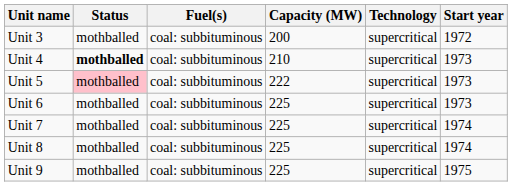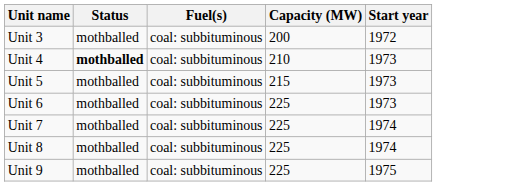 <table class="wikitable">
 <tr>
 <th>Unit name</th>
 <th>Status</th>
 <th>Fuel(s)</th>
 <th>Capacity (MW)</th>
-<th>Technology</th>
 <th>Start year</th>
 </tr>
 <tr>
 <td>Unit 3</td>
 <td>mothballed</td>
 <td>coal: subbituminous</td>
 <td>200</td>
-<td>supercritical</td>
 <td>1972</td>
 </tr>
 <tr>
 <td>Unit 4</td>
 <td><strong>mothballed</strong></td>
 <td>coal: subbituminous</td>
 <td>210</td>
-<td>supercritical</td>
 <td>1973</td>
 </tr>
 <tr>
 <td>Unit 5</td>
-<td style="background: pink;">mothballed</td>
+<td>mothballed</td>
 <td>coal: subbituminous</td>
-<td>222</td>
-<td>supercritical</td>
+<td>215</td>
 <td>1973</td>
 </tr>
 <tr>
 <td>Unit 6</td>
 <td>mothballed</td>
 <td>coal: subbituminous</td>
 <td>225</td>
-<td>supercritical</td>
 <td>1973</td>
 </tr>
 <tr>
 <td>Unit 7</td>
 <td>mothballed</td>
 <td>coal: subbituminous</td>
 <td>225</td>
-<td>supercritical</td>
 <td>1974</td>
 </tr>
 <tr>
 <td>Unit 8</td>
 <td>mothballed</td>
 <td>coal: subbituminous</td>
 <td>225</td>
-<td>supercritical</td>
 <td>1974</td>
 </tr>
 <tr>
 <td>Unit 9</td>
 <td>mothballed</td>
 <td>coal: subbituminous</td>
 <td>225</td>
-<td>supercritical</td>
 <td>1975</td>
 </tr>
 </table>
